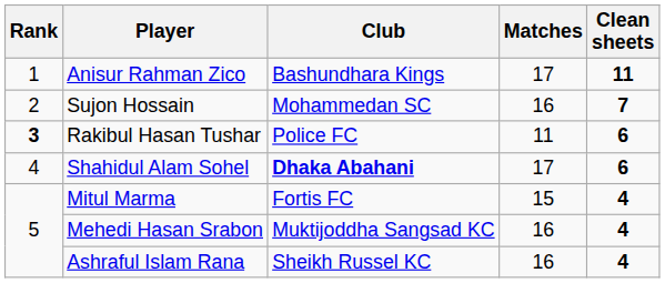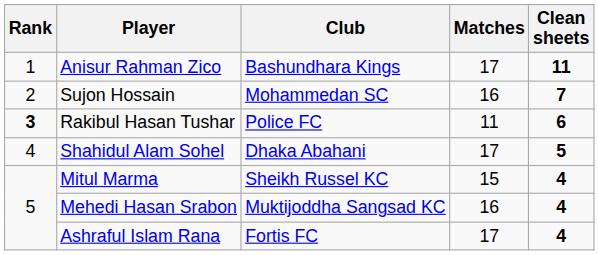 <table class="wikitable sortable" style="text-align:center">
 <tr>
 <th>Rank</th>
 <th>Player</th>
 <th>Club</th>
 <th>Matches</th>
 <th>Clean<br>sheets</th>
 </tr>
 <tr>
 <td>1</td>
 <td align="left"> <a href='#'>Anisur Rahman Zico</a></td>
 <td align="left"><a href='#'>Bashundhara Kings</a></td>
 <td>17</td>
 <td><strong>11</strong></td>
 </tr>
 <tr>
 <td>2</td>
 <td align="left"> Sujon Hossain</td>
 <td align="left"><a href='#'>Mohammedan SC</a></td>
 <td>16</td>
 <td><strong>7</strong></td>
 </tr>
 <tr>
 <td><strong>3</strong></td>
 <td align="left"> Rakibul Hasan Tushar</td>
 <td align="left"><a href='#'>Police FC</a></td>
 <td>11</td>
 <td><strong>6</strong></td>
 </tr>
 <tr>
 <td>4</td>
 <td align="left"> <a href='#'>Shahidul Alam Sohel</a></td>
-<td align="left"><strong><a href='#'>Dhaka Abahani</a></strong></td>
+<td align="left"><a href='#'>Dhaka Abahani</a></td>
 <td>17</td>
-<td><strong>6</strong></td>
+<td><strong>5</strong></td>
 </tr>
 <tr>
 <td rowspan="3">5</td>
 <td align="left"> <a href='#'>Mitul Marma</a></td>
-<td align="left"><a href='#'>Fortis FC</a></td>
+<td align="left"><a href='#'>Sheikh Russel KC</a></td>
 <td>15</td>
 <td><strong>4</strong></td>
 </tr>
 <tr>
 <td align="left"> <a href='#'>Mehedi Hasan Srabon</a></td>
 <td align="left"><a href='#'>Muktijoddha Sangsad KC</a></td>
 <td>16</td>
 <td><strong>4</strong></td>
 </tr>
 <tr>
 <td align="left"> <a href='#'>Ashraful Islam Rana</a></td>
-<td align="left"><a href='#'>Sheikh Russel KC</a></td>
-<td>16</td>
+<td align="left"><a href='#'>Fortis FC</a></td>
+<td>17</td>
 <td><strong>4</strong></td>
 </tr>
 </table>
